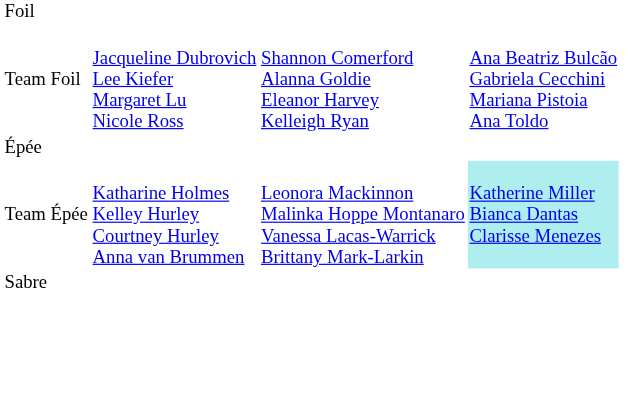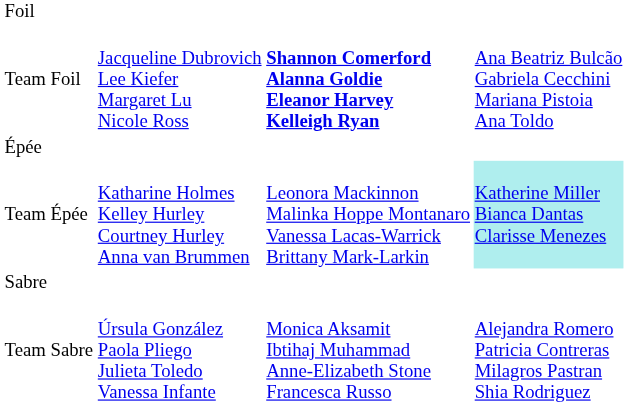 <table>
 <tr>
 <td rowspan=2>Foil</td>
 <td rowspan=2></td>
 <td rowspan=2></td>
 <td></td>
 </tr>
 <tr>
 <td></td>
 </tr>
 <tr>
 <td>Team Foil</td>
 <td><br><a href='#'>Jacqueline Dubrovich</a><br><a href='#'>Lee Kiefer</a><br><a href='#'>Margaret Lu</a><br><a href='#'>Nicole Ross</a></td>
-<td><br><a href='#'>Shannon Comerford</a><br><a href='#'>Alanna Goldie</a><br><a href='#'>Eleanor Harvey</a><br><a href='#'>Kelleigh Ryan</a></td>
+<td><strong><br><a href='#'>Shannon Comerford</a><br><a href='#'>Alanna Goldie</a><br><a href='#'>Eleanor Harvey</a><br><a href='#'>Kelleigh Ryan</a></strong></td>
 <td valign="top"><br><a href='#'>Ana Beatriz Bulcão</a><br><a href='#'>Gabriela Cecchini</a><br><a href='#'>Mariana Pistoia</a><br><a href='#'>Ana Toldo</a></td>
 </tr>
 <tr>
 <td rowspan=2>Épée</td>
 <td rowspan=2></td>
 <td rowspan=2></td>
 <td></td>
 </tr>
 <tr>
 <td></td>
 </tr>
 <tr>
 <td>Team Épée</td>
 <td><br><a href='#'>Katharine Holmes</a><br><a href='#'>Kelley Hurley</a><br><a href='#'>Courtney Hurley</a><br><a href='#'>Anna van Brummen</a></td>
 <td><br><a href='#'>Leonora Mackinnon</a><br><a href='#'>Malinka Hoppe Montanaro</a><br><a href='#'>Vanessa Lacas-Warrick</a><br><a href='#'>Brittany Mark-Larkin</a></td>
 <td valign="top" style="background: paleturquoise;"><br><a href='#'>Katherine Miller</a><br><a href='#'>Bianca Dantas</a><br><a href='#'>Clarisse Menezes</a></td>
 </tr>
 <tr>
 <td rowspan=2>Sabre</td>
 <td rowspan=2></td>
 <td rowspan=2></td>
 <td></td>
 </tr>
 <tr>
 <td></td>
 </tr>
+<tr>
+<td>Team Sabre</td>
+<td><br><a href='#'>Úrsula González</a><br><a href='#'>Paola Pliego</a><br><a href='#'>Julieta Toledo</a><br><a href='#'>Vanessa Infante</a></td>
+<td><br><a href='#'>Monica Aksamit</a><br><a href='#'>Ibtihaj Muhammad</a><br><a href='#'>Anne-Elizabeth Stone</a><br><a href='#'>Francesca Russo</a></td>
+<td><br><a href='#'>Alejandra Romero</a><br><a href='#'>Patricia Contreras</a><br><a href='#'>Milagros Pastran</a><br><a href='#'>Shia Rodriguez</a></td>
+</tr>
 </table>
